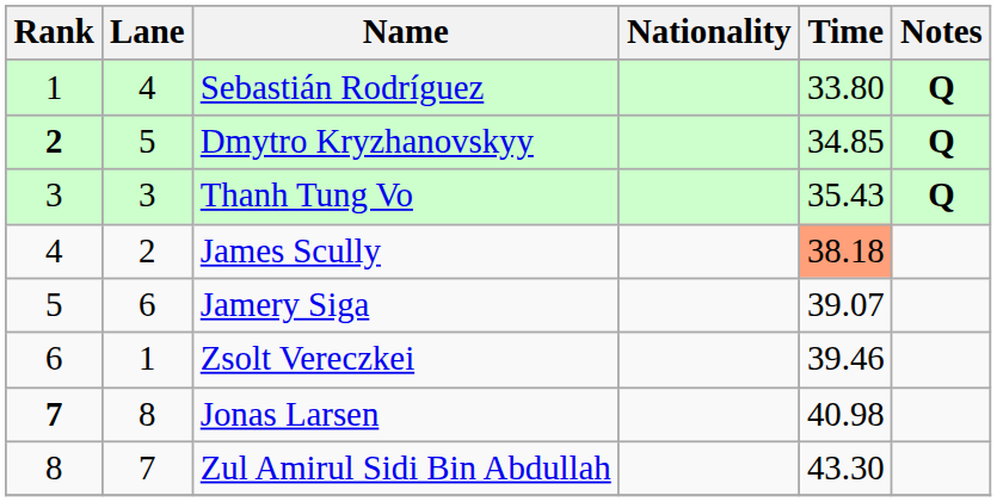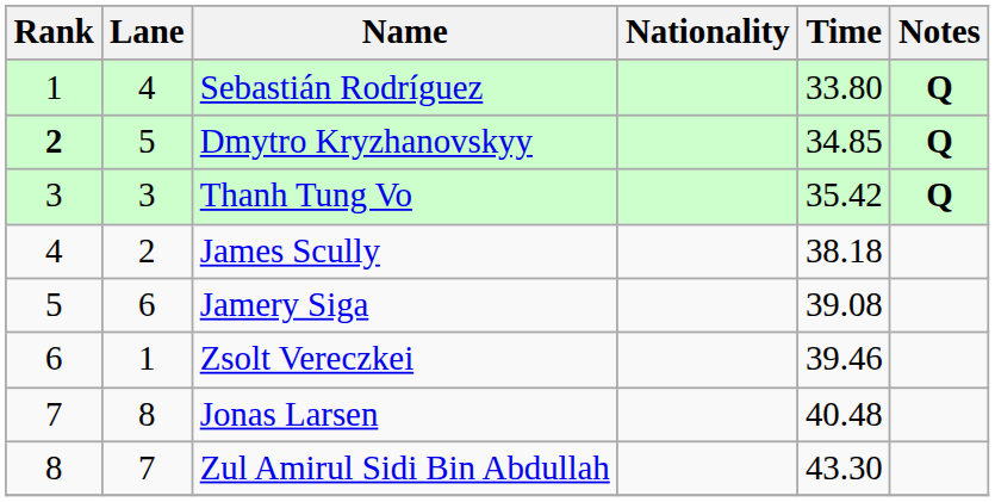 <table class="wikitable">
 <tr>
 <th>Rank</th>
 <th>Lane</th>
 <th>Name</th>
 <th>Nationality</th>
 <th>Time</th>
 <th>Notes</th>
 </tr>
 <tr bgcolor=ccffcc>
 <td align=center>1</td>
 <td align=center>4</td>
 <td><a href='#'>Sebastián Rodríguez</a></td>
 <td></td>
 <td align=center>33.80</td>
 <td align=center><strong>Q</strong></td>
 </tr>
 <tr bgcolor=ccffcc>
 <td align=center><strong>2</strong></td>
 <td align=center>5</td>
 <td><a href='#'>Dmytro Kryzhanovskyy</a></td>
 <td></td>
 <td align=center>34.85</td>
 <td align=center><strong>Q</strong></td>
 </tr>
 <tr bgcolor=ccffcc>
 <td align=center>3</td>
 <td align=center>3</td>
 <td><a href='#'>Thanh Tung Vo</a></td>
 <td></td>
-<td align=center>35.43</td>
+<td align=center>35.42</td>
 <td align=center><strong>Q</strong></td>
 </tr>
 <tr>
 <td align=center>4</td>
 <td align=center>2</td>
 <td><a href='#'>James Scully</a></td>
 <td></td>
-<td align=center style="background: lightsalmon;">38.18</td>
+<td align=center>38.18</td>
 <td align=center></td>
 </tr>
 <tr>
 <td align=center>5</td>
 <td align=center>6</td>
 <td><a href='#'>Jamery Siga</a></td>
 <td></td>
-<td align=center>39.07</td>
+<td align=center>39.08</td>
 <td align=center></td>
 </tr>
 <tr>
 <td align=center>6</td>
 <td align=center>1</td>
 <td><a href='#'>Zsolt Vereczkei</a></td>
 <td></td>
 <td align=center>39.46</td>
 <td align=center></td>
 </tr>
 <tr>
-<td align=center><strong>7</strong></td>
+<td align=center>7</td>
 <td align=center>8</td>
 <td><a href='#'>Jonas Larsen</a></td>
 <td></td>
-<td align=center>40.98</td>
+<td align=center>40.48</td>
 <td align=center></td>
 </tr>
 <tr>
 <td align=center>8</td>
 <td align=center>7</td>
 <td><a href='#'>Zul Amirul Sidi Bin Abdullah</a></td>
 <td></td>
 <td align=center>43.30</td>
 <td align=center></td>
 </tr>
 <tr>
 </tr>
 </table>
